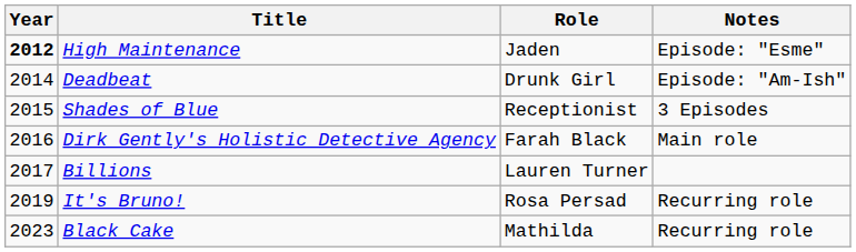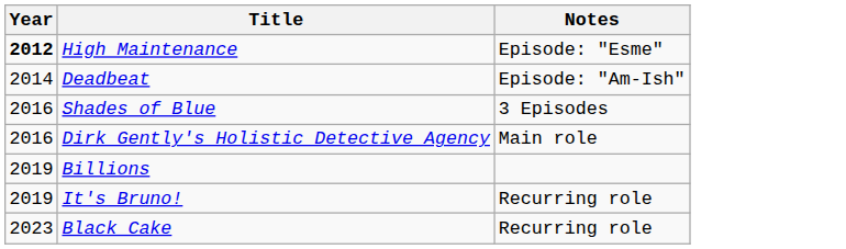 <table class="wikitable">
 <tr>
 <th>Year</th>
 <th>Title</th>
-<th>Role</th>
 <th>Notes</th>
 </tr>
 <tr>
 <td><strong>2012</strong></td>
 <td><em><a href='#'>High Maintenance</a></em></td>
-<td>Jaden</td>
 <td>Episode: "Esme"</td>
 </tr>
 <tr>
 <td>2014</td>
 <td><em><a href='#'>Deadbeat</a></em></td>
-<td>Drunk Girl</td>
 <td>Episode: "Am-Ish"</td>
 </tr>
 <tr>
-<td>2015</td>
+<td>2016</td>
 <td><em><a href='#'>Shades of Blue</a></em></td>
-<td>Receptionist</td>
 <td>3 Episodes</td>
 </tr>
 <tr>
 <td>2016</td>
 <td><em><a href='#'>Dirk Gently's Holistic Detective Agency</a></em></td>
-<td>Farah Black</td>
 <td>Main role</td>
 </tr>
 <tr>
-<td>2017</td>
+<td>2019</td>
 <td><em><a href='#'>Billions</a></em></td>
-<td>Lauren Turner</td>
 <td></td>
 </tr>
 <tr>
 <td>2019</td>
 <td><em><a href='#'>It's Bruno!</a></em></td>
-<td>Rosa Persad</td>
 <td>Recurring role</td>
 </tr>
 <tr>
 <td>2023</td>
 <td><em><a href='#'> Black Cake</a></em></td>
-<td>Mathilda</td>
 <td>Recurring role</td>
 </tr>
 </table>
